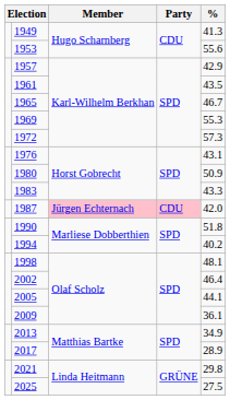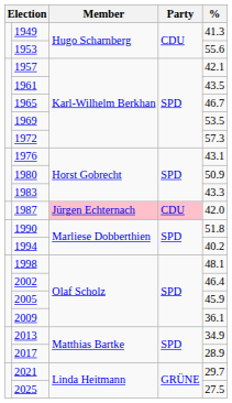 <table class=wikitable>
 <tr>
 <th colspan=2>Election</th>
 <th>Member</th>
 <th>Party</th>
 <th>%</th>
 </tr>
 <tr>
 <td rowspan=2 bgcolor=></td>
 <td><a href='#'>1949</a></td>
 <td rowspan=2><a href='#'>Hugo Scharnberg</a></td>
 <td rowspan=2><a href='#'>CDU</a></td>
 <td align=right>41.3</td>
 </tr>
 <tr>
 <td><a href='#'>1953</a></td>
 <td align=right>55.6</td>
 </tr>
 <tr>
 <td rowspan=5 bgcolor=></td>
 <td><a href='#'>1957</a></td>
 <td rowspan=5><a href='#'>Karl-Wilhelm Berkhan</a></td>
 <td rowspan=5><a href='#'>SPD</a></td>
-<td align=right>42.9</td>
+<td align=right>42.1</td>
 </tr>
 <tr>
 <td><a href='#'>1961</a></td>
 <td align=right>43.5</td>
 </tr>
 <tr>
 <td><a href='#'>1965</a></td>
 <td align=right>46.7</td>
 </tr>
 <tr>
 <td><a href='#'>1969</a></td>
-<td align=right>55.3</td>
+<td align=right>53.5</td>
 </tr>
 <tr>
 <td><a href='#'>1972</a></td>
 <td align=right>57.3</td>
 </tr>
 <tr>
 <td rowspan=3 bgcolor=></td>
 <td><a href='#'>1976</a></td>
 <td rowspan=3><a href='#'>Horst Gobrecht</a></td>
 <td rowspan=3><a href='#'>SPD</a></td>
 <td align=right>43.1</td>
 </tr>
 <tr>
 <td><a href='#'>1980</a></td>
 <td align=right>50.9</td>
 </tr>
 <tr>
 <td><a href='#'>1983</a></td>
 <td align=right>43.3</td>
 </tr>
 <tr>
 <td bgcolor=></td>
 <td><a href='#'>1987</a></td>
 <td style="background: pink;"><a href='#'>Jürgen Echternach</a></td>
 <td style="background: pink;"><a href='#'>CDU</a></td>
 <td align=right>42.0</td>
 </tr>
 <tr>
 <td rowspan=2 bgcolor=></td>
 <td><a href='#'>1990</a></td>
 <td rowspan=2><a href='#'>Marliese Dobberthien</a></td>
 <td rowspan=2><a href='#'>SPD</a></td>
 <td align=right>51.8</td>
 </tr>
 <tr>
 <td><a href='#'>1994</a></td>
 <td align=right>40.2</td>
 </tr>
 <tr>
 <td rowspan=4 bgcolor=></td>
 <td><a href='#'>1998</a></td>
 <td rowspan=4><a href='#'>Olaf Scholz</a></td>
 <td rowspan=4><a href='#'>SPD</a></td>
 <td align=right>48.1</td>
 </tr>
 <tr>
 <td><a href='#'>2002</a></td>
 <td align=right>46.4</td>
 </tr>
 <tr>
 <td><a href='#'>2005</a></td>
-<td align=right>44.1</td>
+<td align=right>45.9</td>
 </tr>
 <tr>
 <td><a href='#'>2009</a></td>
 <td align=right>36.1</td>
 </tr>
 <tr>
 <td rowspan=2 bgcolor=></td>
 <td><a href='#'>2013</a></td>
 <td rowspan=2><a href='#'>Matthias Bartke</a></td>
 <td rowspan=2><a href='#'>SPD</a></td>
 <td align=right>34.9</td>
 </tr>
 <tr>
 <td><a href='#'>2017</a></td>
 <td align=right>28.9</td>
 </tr>
 <tr>
 <td rowspan=2 bgcolor=></td>
 <td><a href='#'>2021</a></td>
 <td rowspan=2><a href='#'>Linda Heitmann</a></td>
 <td rowspan=2><a href='#'>GRÜNE</a></td>
-<td align=right>29.8</td>
+<td align=right>29.7</td>
 </tr>
 <tr>
 <td><a href='#'>2025</a></td>
 <td align=right>27.5</td>
 </tr>
 </table>
